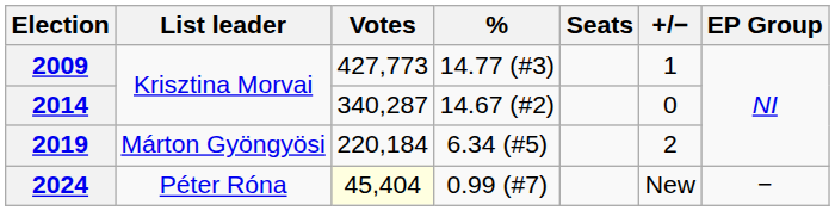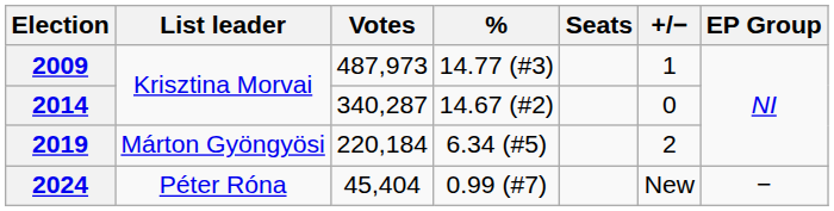 <table class=wikitable style="text-align:center;">
 <tr>
 <th>Election</th>
 <th>List leader</th>
 <th>Votes</th>
 <th>%</th>
 <th>Seats</th>
 <th>+/−</th>
 <th>EP Group</th>
 </tr>
 <tr>
 <th><a href='#'>2009</a></th>
 <td rowspan=2><a href='#'>Krisztina Morvai</a></td>
-<td>427,773</td>
+<td>487,973</td>
 <td>14.77 (#3)</td>
 <td></td>
 <td> 1</td>
 <td rowspan=3><em><a href='#'>NI</a></em></td>
 </tr>
 <tr>
 <th><a href='#'>2014</a></th>
 <td>340,287</td>
 <td>14.67 (#2)</td>
 <td></td>
 <td> 0</td>
 </tr>
 <tr>
 <th><a href='#'>2019</a></th>
 <td><a href='#'>Márton Gyöngyösi</a></td>
 <td>220,184</td>
 <td>6.34 (#5)</td>
 <td></td>
 <td> 2</td>
 </tr>
 <tr>
 <th><a href='#'>2024</a></th>
 <td><a href='#'>Péter Róna</a></td>
-<td style="background: lightyellow;">45,404</td>
+<td>45,404</td>
 <td>0.99 (#7)</td>
 <td></td>
 <td>New</td>
 <td>−</td>
 </tr>
 </table>
